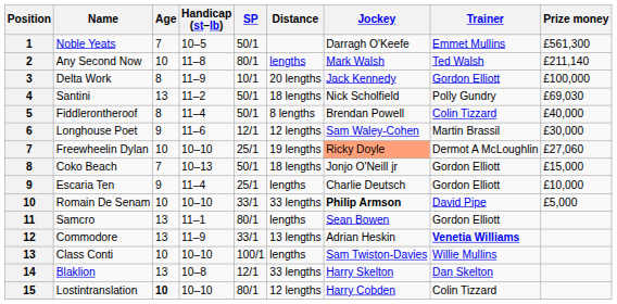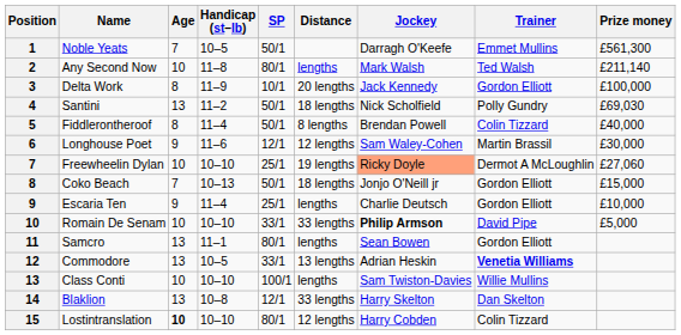 <table class="wikitable sortable">
 <tr>
 <th>Position</th>
 <th>Name</th>
 <th>Age</th>
 <th>Handicap<br>(<a href='#'>st</a>–<a href='#'>lb</a>)</th>
 <th><a href='#'>SP</a></th>
 <th>Distance</th>
 <th><a href='#'>Jockey</a></th>
 <th><a href='#'>Trainer</a></th>
 <th>Prize money</th>
 </tr>
 <tr>
 <th>1</th>
 <td><a href='#'>Noble Yeats</a></td>
 <td>7</td>
 <td>10–5</td>
 <td>50/1</td>
 <td></td>
 <td>Darragh O'Keefe</td>
 <td><a href='#'>Emmet Mullins</a></td>
 <td>£561,300</td>
 </tr>
 <tr>
 <th>2</th>
 <td>Any Second Now</td>
 <td>10</td>
 <td>11–8</td>
 <td>80/1</td>
 <td> <a href='#'>lengths</a></td>
 <td><a href='#'>Mark Walsh</a></td>
 <td><a href='#'>Ted Walsh</a></td>
 <td>£211,140</td>
 </tr>
 <tr>
 <th>3</th>
 <td>Delta Work</td>
 <td>8</td>
 <td>11–9</td>
 <td>10/1</td>
 <td>20 lengths</td>
 <td><a href='#'>Jack Kennedy</a></td>
 <td><a href='#'>Gordon Elliott</a></td>
 <td>£100,000</td>
 </tr>
 <tr>
 <th>4</th>
 <td>Santini</td>
 <td>13</td>
 <td>11–2</td>
 <td>50/1</td>
 <td>18 lengths</td>
 <td>Nick Scholfield</td>
 <td>Polly Gundry</td>
 <td>£69,030</td>
 </tr>
 <tr>
 <th>5</th>
 <td>Fiddlerontheroof</td>
 <td>8</td>
 <td>11–4</td>
 <td>50/1</td>
 <td>8 lengths</td>
 <td>Brendan Powell</td>
 <td><a href='#'>Colin Tizzard</a></td>
 <td>£40,000</td>
 </tr>
 <tr>
 <th>6</th>
 <td>Longhouse Poet</td>
 <td>9</td>
 <td>11–6</td>
 <td>12/1</td>
 <td>12 lengths</td>
 <td><a href='#'>Sam Waley-Cohen</a></td>
 <td>Martin Brassil</td>
 <td>£30,000</td>
 </tr>
 <tr>
 <th>7</th>
 <td>Freewheelin Dylan</td>
 <td>10</td>
 <td>10–10</td>
 <td>25/1</td>
 <td>19 lengths</td>
 <td style="background: lightsalmon;">Ricky Doyle</td>
 <td>Dermot A McLoughlin</td>
 <td>£27,060</td>
 </tr>
 <tr>
 <th>8</th>
 <td>Coko Beach</td>
 <td>7</td>
 <td>10–13</td>
 <td>50/1</td>
 <td>18 lengths</td>
 <td>Jonjo O'Neill jr</td>
 <td>Gordon Elliott</td>
 <td>£15,000</td>
 </tr>
 <tr>
 <th>9</th>
 <td>Escaria Ten</td>
 <td>9</td>
 <td>11–4</td>
 <td>25/1</td>
 <td> lengths</td>
 <td>Charlie Deutsch</td>
 <td>Gordon Elliott</td>
 <td>£10,000</td>
 </tr>
 <tr>
 <th>10</th>
 <td>Romain De Senam</td>
 <td>10</td>
 <td>10–10</td>
 <td>33/1</td>
 <td>33 lengths</td>
 <td><strong>Philip Armson</strong></td>
 <td><a href='#'>David Pipe</a></td>
 <td>£5,000</td>
 </tr>
 <tr>
 <th>11</th>
 <td>Samcro</td>
 <td>13</td>
 <td>11–1</td>
 <td>80/1</td>
 <td> lengths</td>
 <td><a href='#'>Sean Bowen</a></td>
 <td>Gordon Elliott</td>
 <td></td>
 </tr>
 <tr>
 <th>12</th>
 <td>Commodore</td>
 <td>13</td>
-<td>11–9</td>
+<td>10–5</td>
 <td>33/1</td>
 <td>13 lengths</td>
 <td>Adrian Heskin</td>
 <td><strong><a href='#'>Venetia Williams</a></strong></td>
 <td></td>
 </tr>
 <tr>
 <th>13</th>
 <td>Class Conti</td>
 <td>10</td>
 <td>10–10</td>
 <td>100/1</td>
 <td> lengths</td>
 <td><a href='#'>Sam Twiston-Davies</a></td>
 <td><a href='#'>Willie Mullins</a></td>
 <td></td>
 </tr>
 <tr>
 <th>14</th>
 <td><a href='#'>Blaklion</a></td>
 <td>13</td>
 <td>10–8</td>
 <td>12/1</td>
 <td>33 lengths</td>
 <td><a href='#'>Harry Skelton</a></td>
 <td><a href='#'>Dan Skelton</a></td>
 <td></td>
 </tr>
 <tr>
 <th>15</th>
 <td>Lostintranslation</td>
 <td><strong>10</strong></td>
 <td>10–10</td>
 <td>80/1</td>
 <td>12 lengths</td>
 <td><a href='#'>Harry Cobden</a></td>
 <td>Colin Tizzard</td>
 <td></td>
 </tr>
 </table>
